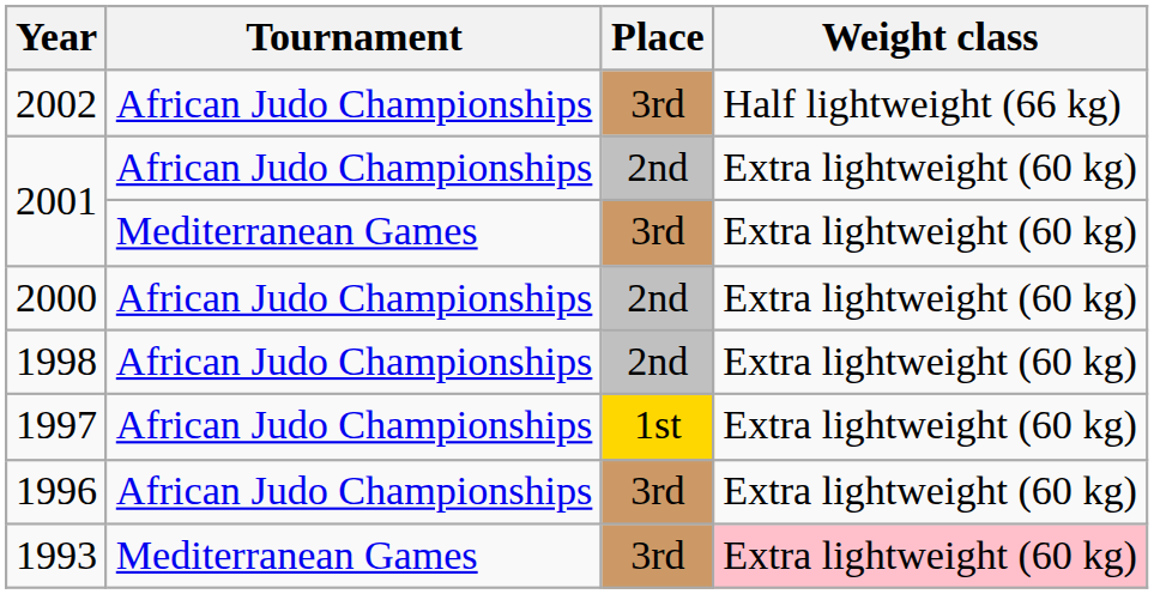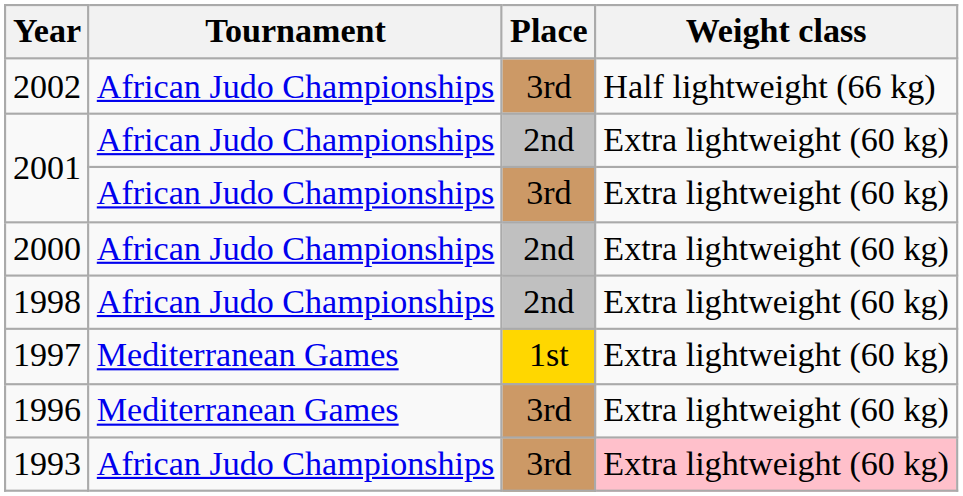 <table class=wikitable>
 <tr>
 <th>Year</th>
 <th>Tournament</th>
 <th>Place</th>
 <th>Weight class</th>
 </tr>
 <tr>
 <td>2002</td>
 <td><a href='#'>African Judo Championships</a></td>
 <td bgcolor="cc9966" align="center">3rd</td>
 <td>Half lightweight (66 kg)</td>
 </tr>
 <tr>
 <td rowspan=2>2001</td>
 <td><a href='#'>African Judo Championships</a></td>
 <td bgcolor="silver" align="center">2nd</td>
 <td>Extra lightweight (60 kg)</td>
 </tr>
 <tr>
-<td><a href='#'>Mediterranean Games</a></td>
+<td><a href='#'>African Judo Championships</a></td>
 <td bgcolor="cc9966" align="center">3rd</td>
 <td>Extra lightweight (60 kg)</td>
 </tr>
 <tr>
 <td>2000</td>
 <td><a href='#'>African Judo Championships</a></td>
 <td bgcolor="silver" align="center">2nd</td>
 <td>Extra lightweight (60 kg)</td>
 </tr>
 <tr>
 <td>1998</td>
 <td><a href='#'>African Judo Championships</a></td>
 <td bgcolor="silver" align="center">2nd</td>
 <td>Extra lightweight (60 kg)</td>
 </tr>
 <tr>
 <td>1997</td>
-<td><a href='#'>African Judo Championships</a></td>
+<td><a href='#'>Mediterranean Games</a></td>
 <td bgcolor="gold" align="center">1st</td>
 <td>Extra lightweight (60 kg)</td>
 </tr>
 <tr>
 <td>1996</td>
-<td><a href='#'>African Judo Championships</a></td>
+<td><a href='#'>Mediterranean Games</a></td>
 <td bgcolor="cc9966" align="center">3rd</td>
 <td>Extra lightweight (60 kg)</td>
 </tr>
 <tr>
 <td>1993</td>
-<td><a href='#'>Mediterranean Games</a></td>
+<td><a href='#'>African Judo Championships</a></td>
 <td bgcolor="cc9966" align="center">3rd</td>
 <td style="background: pink;">Extra lightweight (60 kg)</td>
 </tr>
 </table>
